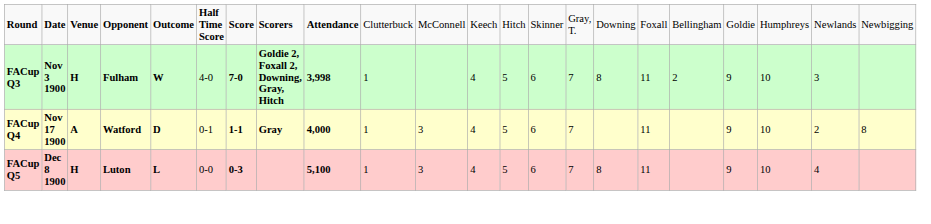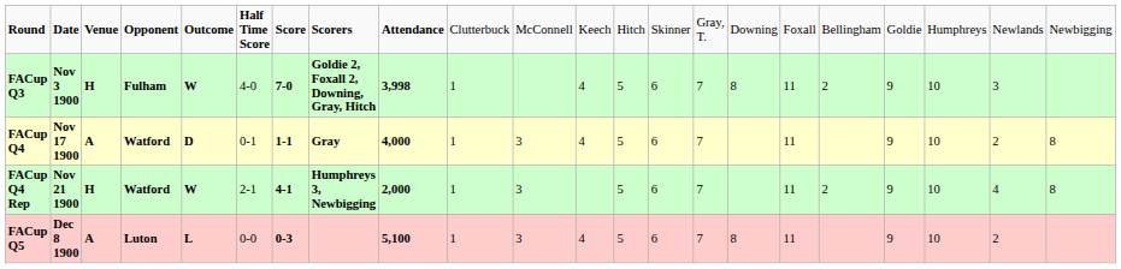 <table class="wikitable">
 <tr>
 <td><strong>Round</strong></td>
 <td><strong>Date</strong></td>
 <td><strong>Venue</strong></td>
 <td><strong>Opponent</strong></td>
 <td><strong>Outcome</strong></td>
 <td><strong>Half Time Score</strong></td>
 <td><strong>Score</strong></td>
 <td><strong>Scorers</strong></td>
 <td><strong>Attendance</strong></td>
 <td>Clutterbuck</td>
 <td>McConnell</td>
 <td>Keech</td>
 <td>Hitch</td>
 <td>Skinner</td>
 <td>Gray, T.</td>
 <td>Downing</td>
 <td>Foxall</td>
 <td>Bellingham</td>
 <td>Goldie</td>
 <td>Humphreys</td>
 <td>Newlands</td>
 <td>Newbigging</td>
 </tr>
 <tr bgcolor="#CCFFCC">
 <td><strong>FACup Q3</strong></td>
 <td><strong>Nov 3 1900</strong></td>
 <td><strong>H</strong></td>
 <td><strong>Fulham</strong></td>
 <td><strong>W</strong></td>
 <td>4-0</td>
 <td><strong>7-0</strong></td>
 <td><strong>Goldie 2, Foxall 2, Downing, Gray, Hitch</strong></td>
 <td><strong>3,998</strong></td>
 <td>1</td>
 <td></td>
 <td>4</td>
 <td>5</td>
 <td>6</td>
 <td>7</td>
 <td>8</td>
 <td>11</td>
 <td>2</td>
 <td>9</td>
 <td>10</td>
 <td>3</td>
 <td></td>
 </tr>
 <tr bgcolor="#FFFFCC">
 <td><strong>FACup Q4</strong></td>
 <td><strong>Nov 17 1900</strong></td>
 <td><strong>A</strong></td>
 <td><strong>Watford</strong></td>
 <td><strong>D</strong></td>
 <td>0-1</td>
 <td><strong>1-1</strong></td>
 <td><strong>Gray</strong></td>
 <td><strong>4,000</strong></td>
 <td>1</td>
 <td>3</td>
 <td>4</td>
 <td>5</td>
 <td>6</td>
 <td>7</td>
 <td></td>
 <td>11</td>
 <td></td>
 <td>9</td>
 <td>10</td>
 <td>2</td>
 <td>8</td>
 </tr>
+<tr bgcolor="#CCFFCC">
+<td><strong>FACup Q4 Rep</strong></td>
+<td><strong>Nov 21 1900</strong></td>
+<td><strong>H</strong></td>
+<td><strong>Watford</strong></td>
+<td><strong>W</strong></td>
+<td>2-1</td>
+<td><strong>4-1</strong></td>
+<td><strong>Humphreys 3, Newbigging</strong></td>
+<td><strong>2,000</strong></td>
+<td>1</td>
+<td>3</td>
+<td></td>
+<td>5</td>
+<td>6</td>
+<td>7</td>
+<td></td>
+<td>11</td>
+<td>2</td>
+<td>9</td>
+<td>10</td>
+<td>4</td>
+<td>8</td>
+</tr>
 <tr bgcolor="#FFCCCC">
 <td><strong>FACup Q5</strong></td>
 <td><strong>Dec 8 1900</strong></td>
-<td><strong>H</strong></td>
+<td><strong>A</strong></td>
 <td><strong>Luton</strong></td>
 <td><strong>L</strong></td>
 <td>0-0</td>
 <td><strong>0-3</strong></td>
 <td></td>
 <td><strong>5,100</strong></td>
 <td>1</td>
 <td>3</td>
 <td>4</td>
 <td>5</td>
 <td>6</td>
 <td>7</td>
 <td>8</td>
 <td>11</td>
 <td></td>
 <td>9</td>
 <td>10</td>
-<td>4</td>
+<td>2</td>
 <td></td>
 </tr>
 </table>
